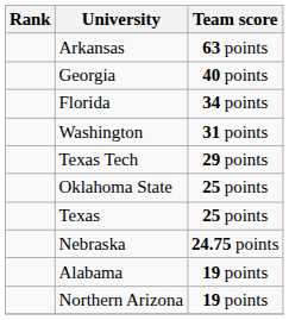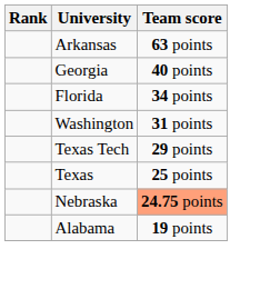 <table class="wikitable sortable" style=" text-align:center">
 <tr>
 <th>Rank</th>
 <th>University</th>
 <th>Team score</th>
 </tr>
 <tr>
 <td></td>
 <td align=left>Arkansas</td>
 <td><strong>63</strong> points</td>
 </tr>
 <tr>
 <td></td>
 <td align=left>Georgia</td>
 <td><strong>40</strong> points</td>
 </tr>
 <tr>
 <td></td>
 <td align=left>Florida</td>
 <td><strong>34</strong> points</td>
 </tr>
 <tr>
 <td></td>
 <td align=left>Washington</td>
 <td><strong>31</strong> points</td>
 </tr>
 <tr>
 <td></td>
 <td align=left>Texas Tech</td>
 <td><strong>29</strong> points</td>
 </tr>
 <tr>
 <td></td>
-<td align=left>Oklahoma State</td>
-<td><strong>25</strong> points</td>
-</tr>
-<tr>
-<td></td>
 <td align="left">Texas</td>
 <td><strong>25</strong> points</td>
 </tr>
 <tr>
 <td></td>
 <td align=left>Nebraska</td>
-<td><strong>24.75</strong> points</td>
+<td style="background: lightsalmon;"><strong>24.75</strong> points</td>
 </tr>
 <tr>
 <td></td>
 <td align=left>Alabama</td>
 <td><strong>19</strong> points</td>
 </tr>
 <tr>
-<td></td>
-<td align="left">Northern Arizona</td>
-<td><strong>19</strong> points</td>
-</tr>
-<tr>
 </tr>
 </table>
